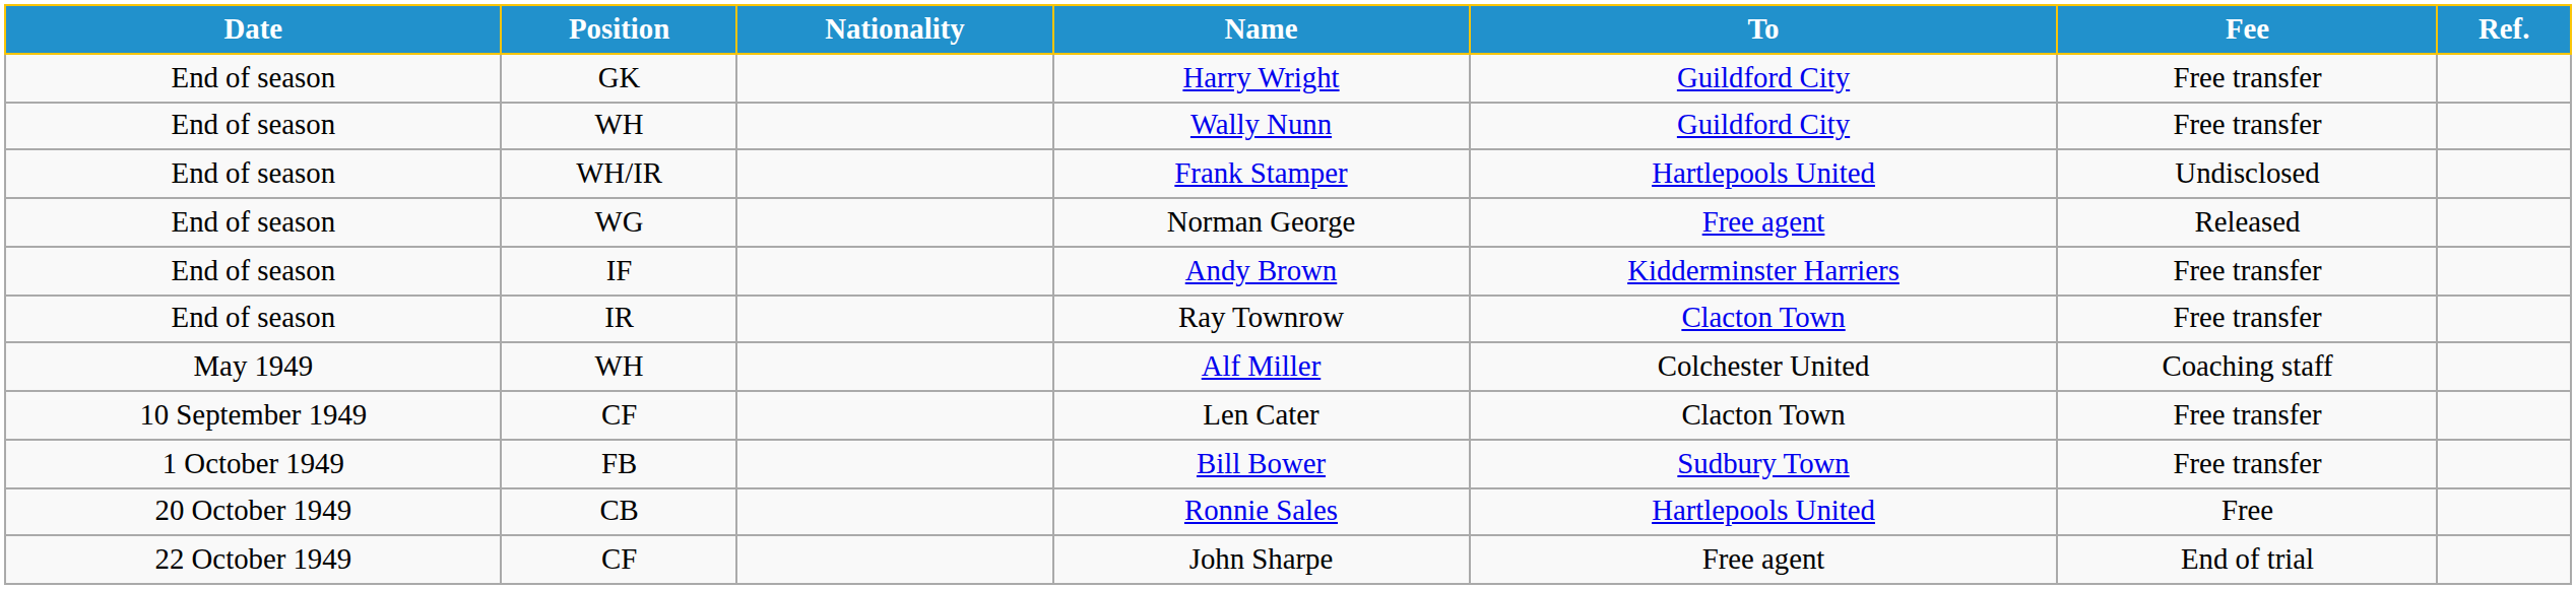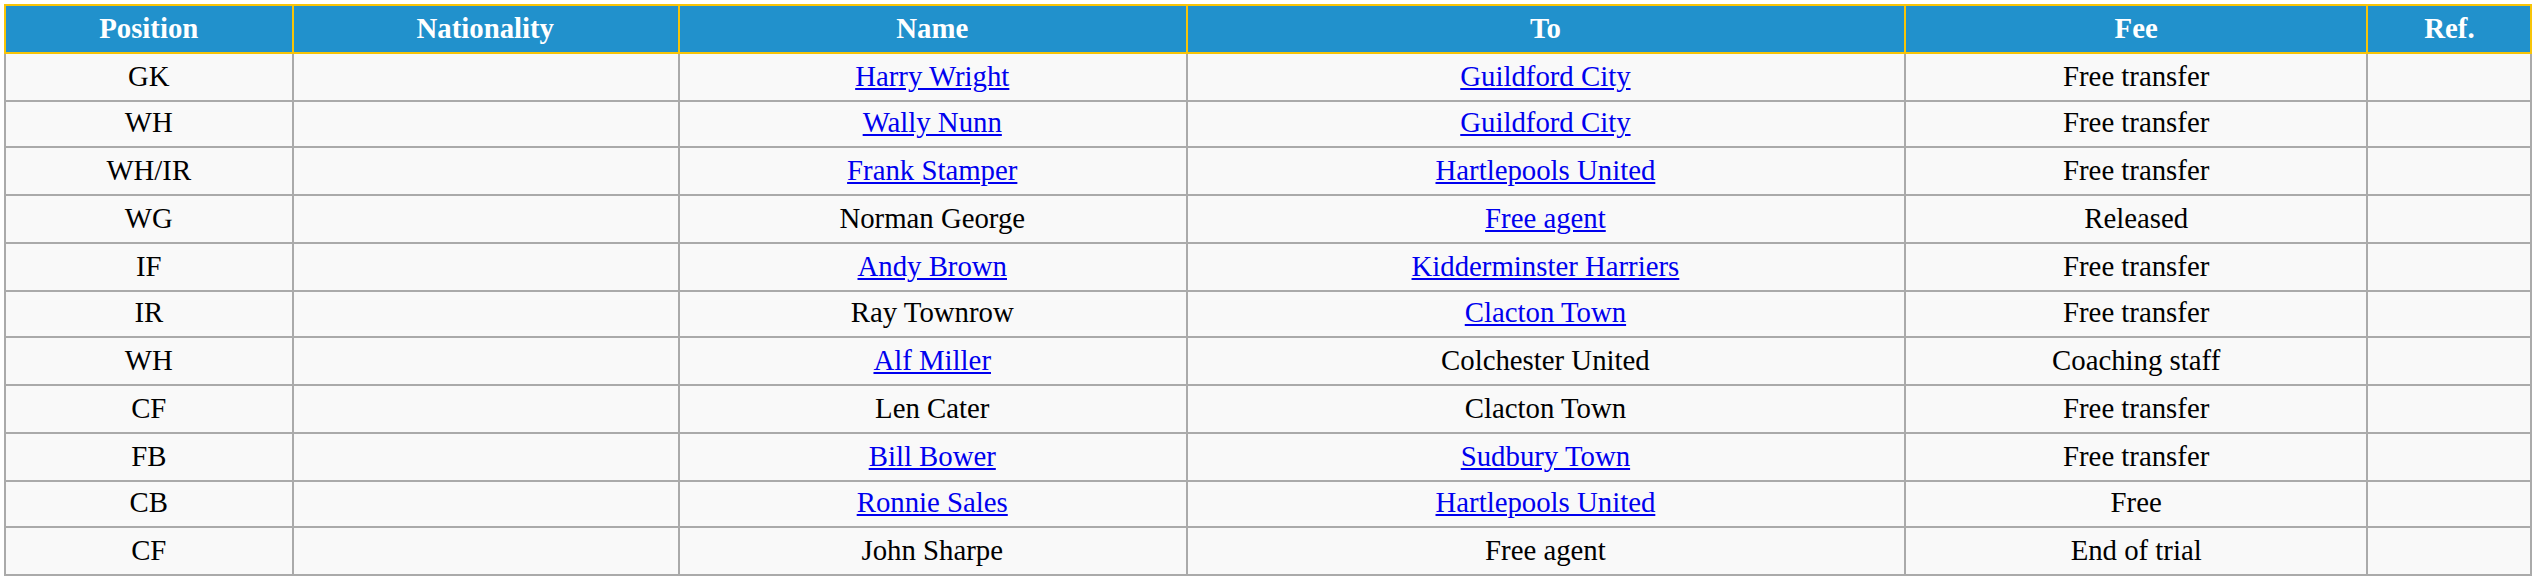 <table class="wikitable" style="text-align:center; font-size:90%; width:100%;">
 <tr>
-<th style="background:#2191CC; color:white; border:1px solid #F7C408; text-align:center;">Date</th>
 <th style="background:#2191CC; color:white; border:1px solid #F7C408; text-align:center;">Position</th>
 <th style="background:#2191CC; color:white; border:1px solid #F7C408; text-align:center;">Nationality</th>
 <th style="background:#2191CC; color:white; border:1px solid #F7C408; text-align:center;">Name</th>
 <th style="background:#2191CC; color:white; border:1px solid #F7C408; text-align:center;">To</th>
 <th style="background:#2191CC; color:white; border:1px solid #F7C408; text-align:center;">Fee</th>
 <th style="background:#2191CC; color:white; border:1px solid #F7C408; text-align:center;">Ref.</th>
 </tr>
 <tr>
-<td>End of season</td>
 <td>GK</td>
 <td></td>
 <td><a href='#'>Harry Wright</a></td>
 <td> <a href='#'>Guildford City</a></td>
 <td>Free transfer</td>
 <td></td>
 </tr>
 <tr>
-<td>End of season</td>
 <td>WH</td>
 <td></td>
 <td><a href='#'>Wally Nunn</a></td>
 <td> <a href='#'>Guildford City</a></td>
 <td>Free transfer</td>
 <td></td>
 </tr>
 <tr>
-<td>End of season</td>
 <td>WH/IR</td>
 <td></td>
 <td><a href='#'>Frank Stamper</a></td>
 <td> <a href='#'>Hartlepools United</a></td>
-<td>Undisclosed</td>
+<td>Free transfer</td>
 <td></td>
 </tr>
 <tr>
-<td>End of season</td>
 <td>WG</td>
 <td></td>
 <td>Norman George</td>
 <td><a href='#'>Free agent</a></td>
 <td>Released</td>
 <td></td>
 </tr>
 <tr>
-<td>End of season</td>
 <td>IF</td>
 <td></td>
 <td><a href='#'>Andy Brown</a></td>
 <td> <a href='#'>Kidderminster Harriers</a></td>
 <td>Free transfer</td>
 <td></td>
 </tr>
 <tr>
-<td>End of season</td>
 <td>IR</td>
 <td></td>
 <td>Ray Townrow</td>
 <td> <a href='#'>Clacton Town</a></td>
 <td>Free transfer</td>
 <td></td>
 </tr>
 <tr>
-<td>May 1949</td>
 <td>WH</td>
 <td></td>
 <td><a href='#'>Alf Miller</a></td>
 <td> Colchester United</td>
 <td>Coaching staff</td>
 <td></td>
 </tr>
 <tr>
-<td>10 September 1949</td>
 <td>CF</td>
 <td></td>
 <td>Len Cater</td>
 <td> Clacton Town</td>
 <td>Free transfer</td>
 <td></td>
 </tr>
 <tr>
-<td>1 October 1949</td>
 <td>FB</td>
 <td></td>
 <td><a href='#'>Bill Bower</a></td>
 <td> <a href='#'>Sudbury Town</a></td>
 <td>Free transfer</td>
 <td></td>
 </tr>
 <tr>
-<td>20 October 1949</td>
 <td>CB</td>
 <td></td>
 <td><a href='#'>Ronnie Sales</a></td>
 <td> <a href='#'>Hartlepools United</a></td>
 <td>Free</td>
 <td></td>
 </tr>
 <tr>
-<td>22 October 1949</td>
 <td>CF</td>
 <td></td>
 <td>John Sharpe</td>
 <td>Free agent</td>
 <td>End of trial</td>
 <td></td>
 </tr>
 </table>
